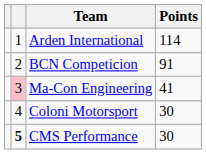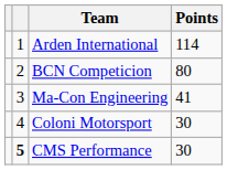 <table class="wikitable" style="font-size: 85%;">
 <tr>
 <th></th>
 <th></th>
 <th>Team</th>
 <th>Points</th>
 </tr>
 <tr>
 <td align="left"></td>
 <td align="center">1</td>
 <td> <a href='#'>Arden International</a></td>
 <td>114</td>
 </tr>
 <tr>
 <td align="left"></td>
 <td align="center">2</td>
 <td> <a href='#'>BCN Competicion</a></td>
-<td>91</td>
+<td>80</td>
 </tr>
 <tr>
 <td align="left"></td>
-<td align="center" style="background: pink;">3</td>
+<td align="center">3</td>
 <td> <a href='#'>Ma-Con Engineering</a></td>
 <td>41</td>
 </tr>
 <tr>
 <td align="left"></td>
 <td align="center">4</td>
 <td> <a href='#'>Coloni Motorsport</a></td>
 <td>30</td>
 </tr>
 <tr>
 <td align="left"></td>
 <td align="center"><strong>5</strong></td>
 <td> <a href='#'>CMS Performance</a></td>
 <td>30</td>
 </tr>
 </table>
